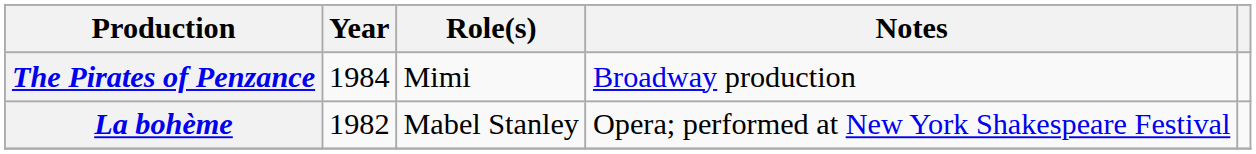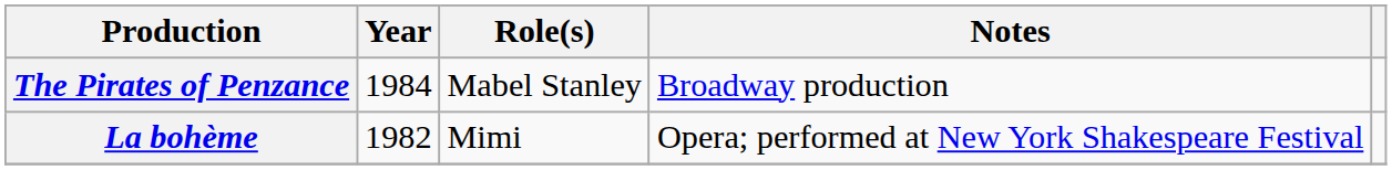 <table class="wikitable plainrowheaders sortable">
 <tr>
 <th scope="col">Production</th>
 <th scope="col">Year</th>
 <th scope="col">Role(s)</th>
 <th scope="col">Notes</th>
 <th scope="col" class="unsortable"></th>
 </tr>
 <tr>
 <th scope="row"><em><a href='#'>The Pirates of Penzance</a></em></th>
 <td>1984</td>
-<td>Mimi</td>
+<td>Mabel Stanley</td>
 <td><a href='#'>Broadway</a> production</td>
 <td align="center"></td>
 </tr>
 <tr>
 <th scope="row"><em><a href='#'>La bohème</a></em></th>
 <td>1982</td>
-<td>Mabel Stanley</td>
+<td>Mimi</td>
 <td>Opera; performed at <a href='#'>New York Shakespeare Festival</a></td>
 <td align="center"></td>
 </tr>
 <tr>
 </tr>
 </table>
